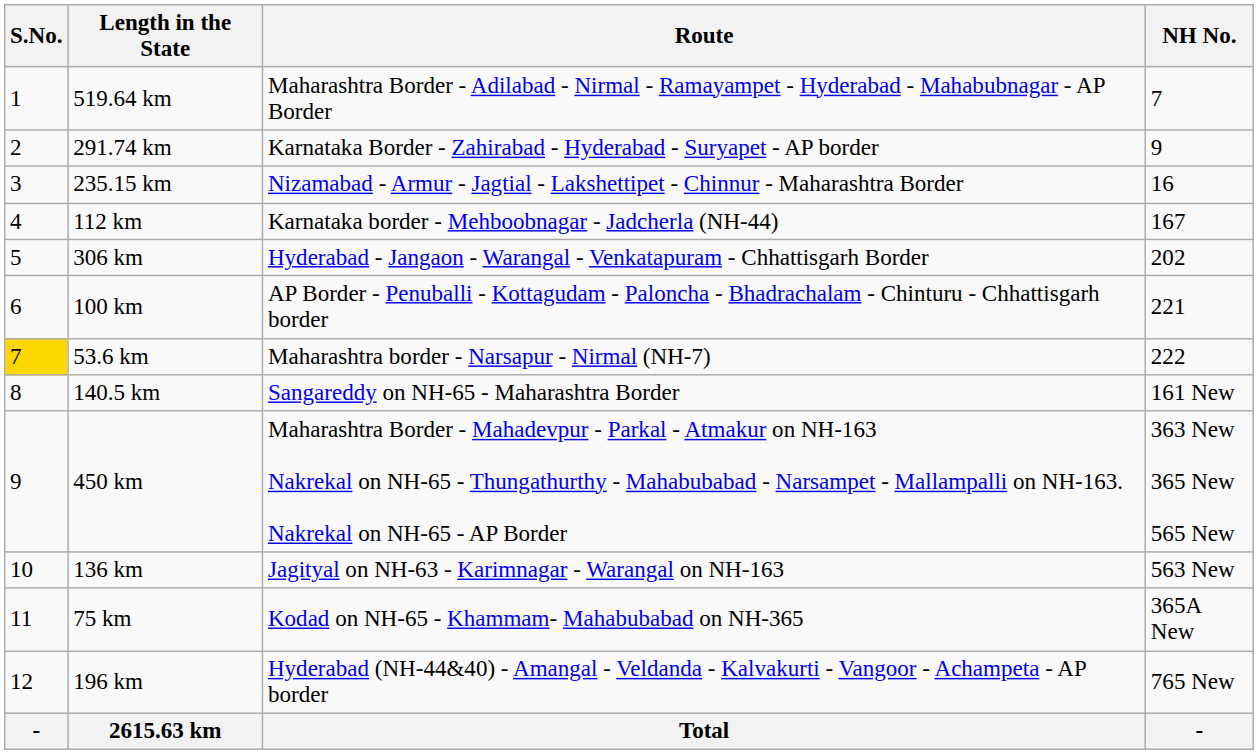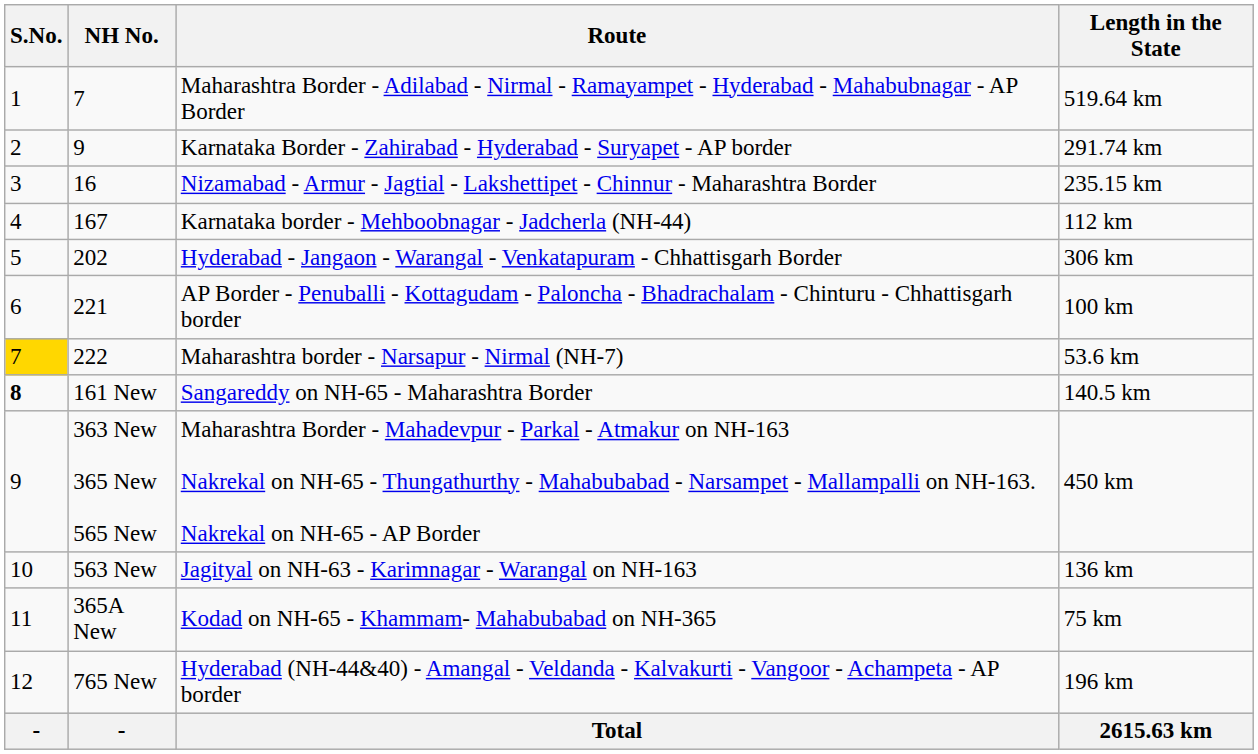 <table class="wikitable">
 <tr>
 <th>S.No.</th>
+<th>NH No.</th>
+<th>Route</th>
 <th>Length in the State</th>
-<th>Route</th>
-<th>NH No.</th>
 </tr>
 <tr>
 <td>1</td>
+<td>7</td>
+<td>Maharashtra Border - <a href='#'>Adilabad</a> - <a href='#'>Nirmal</a> - <a href='#'>Ramayampet</a> - <a href='#'>Hyderabad</a> - <a href='#'>Mahabubnagar</a> - AP Border</td>
 <td>519.64 km</td>
-<td>Maharashtra Border - <a href='#'>Adilabad</a> - <a href='#'>Nirmal</a> - <a href='#'>Ramayampet</a> - <a href='#'>Hyderabad</a> - <a href='#'>Mahabubnagar</a> - AP Border</td>
-<td>7</td>
 </tr>
 <tr>
 <td>2</td>
+<td>9</td>
+<td>Karnataka Border - <a href='#'>Zahirabad</a> - <a href='#'>Hyderabad</a> - <a href='#'>Suryapet</a> - AP border</td>
 <td>291.74 km</td>
-<td>Karnataka Border - <a href='#'>Zahirabad</a> - <a href='#'>Hyderabad</a> - <a href='#'>Suryapet</a> - AP border</td>
-<td>9</td>
 </tr>
 <tr>
 <td>3</td>
+<td>16</td>
+<td><a href='#'>Nizamabad</a> - <a href='#'>Armur</a> - <a href='#'>Jagtial</a> - <a href='#'>Lakshettipet</a> - <a href='#'>Chinnur</a> - Maharashtra Border</td>
 <td>235.15 km</td>
-<td><a href='#'>Nizamabad</a> - <a href='#'>Armur</a> - <a href='#'>Jagtial</a> - <a href='#'>Lakshettipet</a> - <a href='#'>Chinnur</a> - Maharashtra Border</td>
-<td>16</td>
 </tr>
 <tr>
 <td>4</td>
+<td>167</td>
+<td>Karnataka border - <a href='#'>Mehboobnagar</a> - <a href='#'>Jadcherla</a> (NH-44)</td>
 <td>112 km</td>
-<td>Karnataka border - <a href='#'>Mehboobnagar</a> - <a href='#'>Jadcherla</a> (NH-44)</td>
-<td>167</td>
 </tr>
 <tr>
 <td>5</td>
+<td>202</td>
+<td><a href='#'>Hyderabad</a> - <a href='#'>Jangaon</a> - <a href='#'>Warangal</a> - <a href='#'>Venkatapuram</a> - Chhattisgarh Border</td>
 <td>306 km</td>
-<td><a href='#'>Hyderabad</a> - <a href='#'>Jangaon</a> - <a href='#'>Warangal</a> - <a href='#'>Venkatapuram</a> - Chhattisgarh Border</td>
-<td>202</td>
 </tr>
 <tr>
 <td>6</td>
+<td>221</td>
+<td>AP Border - <a href='#'>Penuballi</a> - <a href='#'>Kottagudam</a> - <a href='#'>Paloncha</a> - <a href='#'>Bhadrachalam</a> - Chinturu - Chhattisgarh border</td>
 <td>100 km</td>
-<td>AP Border - <a href='#'>Penuballi</a> - <a href='#'>Kottagudam</a> - <a href='#'>Paloncha</a> - <a href='#'>Bhadrachalam</a> - Chinturu - Chhattisgarh border</td>
-<td>221</td>
 </tr>
 <tr>
 <td style="background: gold;">7</td>
+<td>222</td>
+<td>Maharashtra border - <a href='#'>Narsapur</a> - <a href='#'>Nirmal</a> (NH-7)</td>
 <td>53.6 km</td>
-<td>Maharashtra border - <a href='#'>Narsapur</a> - <a href='#'>Nirmal</a> (NH-7)</td>
-<td>222</td>
 </tr>
 <tr>
-<td>8</td>
+<td><strong>8</strong></td>
+<td>161 New</td>
+<td><a href='#'>Sangareddy</a> on NH-65 - Maharashtra Border</td>
 <td>140.5 km</td>
-<td><a href='#'>Sangareddy</a> on NH-65 - Maharashtra Border</td>
-<td>161 New</td>
 </tr>
 <tr>
 <td>9</td>
+<td>363 New <br><br> 365 New <br><br> 565 New</td>
+<td>Maharashtra Border - <a href='#'>Mahadevpur</a> - <a href='#'>Parkal</a> - <a href='#'>Atmakur</a> on NH-163 <br><br><a href='#'>Nakrekal</a> on NH-65 - <a href='#'>Thungathurthy</a> - <a href='#'>Mahabubabad</a> - <a href='#'>Narsampet</a> - <a href='#'>Mallampalli</a> on NH-163. <br><br> <a href='#'>Nakrekal</a> on NH-65 - AP Border</td>
 <td>450 km</td>
-<td>Maharashtra Border - <a href='#'>Mahadevpur</a> - <a href='#'>Parkal</a> - <a href='#'>Atmakur</a> on NH-163 <br><br><a href='#'>Nakrekal</a> on NH-65 - <a href='#'>Thungathurthy</a> - <a href='#'>Mahabubabad</a> - <a href='#'>Narsampet</a> - <a href='#'>Mallampalli</a> on NH-163. <br><br> <a href='#'>Nakrekal</a> on NH-65 - AP Border</td>
-<td>363 New <br><br> 365 New <br><br> 565 New</td>
 </tr>
 <tr>
 <td>10</td>
+<td>563 New</td>
+<td><a href='#'>Jagityal</a> on NH-63 - <a href='#'>Karimnagar</a> - <a href='#'>Warangal</a> on NH-163</td>
 <td>136 km</td>
-<td><a href='#'>Jagityal</a> on NH-63 - <a href='#'>Karimnagar</a> - <a href='#'>Warangal</a> on NH-163</td>
-<td>563 New</td>
 </tr>
 <tr>
 <td>11</td>
+<td>365A New</td>
+<td><a href='#'>Kodad</a> on NH-65 - <a href='#'>Khammam</a>- <a href='#'>Mahabubabad</a> on NH-365</td>
 <td>75 km</td>
-<td><a href='#'>Kodad</a> on NH-65 - <a href='#'>Khammam</a>- <a href='#'>Mahabubabad</a> on NH-365</td>
-<td>365A New</td>
 </tr>
 <tr>
 <td>12</td>
+<td>765 New</td>
+<td><a href='#'>Hyderabad</a> (NH-44&40) - <a href='#'>Amangal</a> - <a href='#'>Veldanda</a> - <a href='#'>Kalvakurti</a> - <a href='#'>Vangoor</a> - <a href='#'>Achampeta</a> - AP border</td>
 <td>196 km</td>
-<td><a href='#'>Hyderabad</a> (NH-44&40) - <a href='#'>Amangal</a> - <a href='#'>Veldanda</a> - <a href='#'>Kalvakurti</a> - <a href='#'>Vangoor</a> - <a href='#'>Achampeta</a> - AP border</td>
-<td>765 New</td>
 </tr>
 <tr>
 <th>-</th>
+<th>-</th>
+<th>Total</th>
 <th>2615.63 km</th>
-<th>Total</th>
-<th>-</th>
 </tr>
 </table>
